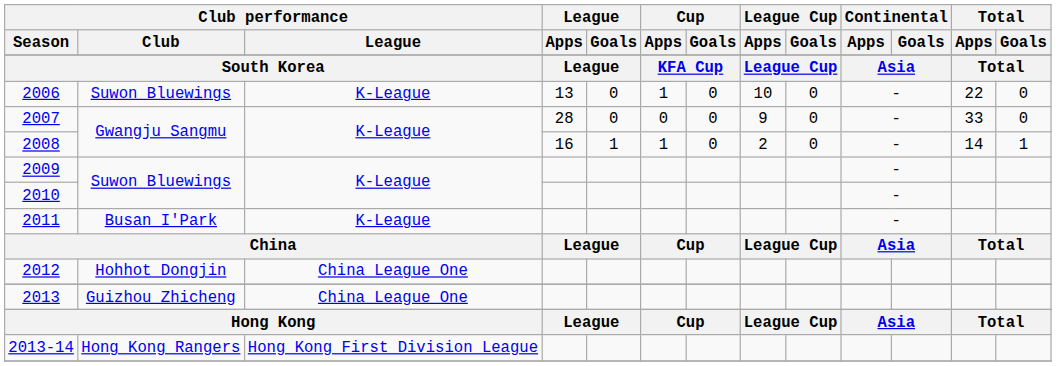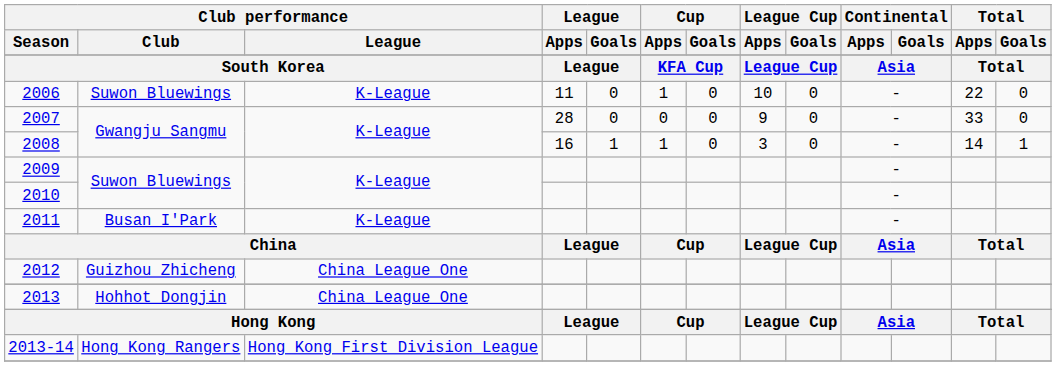 <table class="wikitable" style="text-align:center">
 <tr>
 <th colspan=3>Club performance</th>
 <th colspan=2>League</th>
 <th colspan=2>Cup</th>
 <th colspan=2>League Cup</th>
 <th colspan=2>Continental</th>
 <th colspan=2>Total</th>
 </tr>
 <tr>
 <th>Season</th>
 <th>Club</th>
 <th>League</th>
 <th>Apps</th>
 <th>Goals</th>
 <th>Apps</th>
 <th>Goals</th>
 <th>Apps</th>
 <th>Goals</th>
 <th>Apps</th>
 <th>Goals</th>
 <th>Apps</th>
 <th>Goals</th>
 </tr>
 <tr>
 </tr>
 <tr>
 <th colspan=3>South Korea</th>
 <th colspan=2>League</th>
 <th colspan=2><a href='#'>KFA Cup</a></th>
 <th colspan=2><a href='#'>League Cup</a></th>
 <th colspan=2><a href='#'>Asia</a></th>
 <th colspan=2>Total</th>
 </tr>
 <tr>
 <td><a href='#'>2006</a></td>
 <td rowspan="1"><a href='#'>Suwon Bluewings</a></td>
 <td rowspan="1"><a href='#'>K-League</a></td>
-<td>13</td>
+<td>11</td>
 <td>0</td>
 <td>1</td>
 <td>0</td>
 <td>10</td>
 <td>0</td>
 <td colspan="2">-</td>
 <td>22</td>
 <td>0</td>
 </tr>
 <tr>
 <td><a href='#'>2007</a></td>
 <td rowspan="2"><a href='#'>Gwangju Sangmu</a></td>
 <td rowspan="2"><a href='#'>K-League</a></td>
 <td>28</td>
 <td>0</td>
 <td>0</td>
 <td>0</td>
 <td>9</td>
 <td>0</td>
 <td colspan="2">-</td>
 <td>33</td>
 <td>0</td>
 </tr>
 <tr>
 <td><a href='#'>2008</a></td>
 <td>16</td>
 <td>1</td>
 <td>1</td>
 <td>0</td>
-<td>2</td>
+<td>3</td>
 <td>0</td>
 <td colspan="2">-</td>
 <td>14</td>
 <td>1</td>
 </tr>
 <tr>
 <td><a href='#'>2009</a></td>
 <td rowspan="2"><a href='#'>Suwon Bluewings</a></td>
 <td rowspan="2"><a href='#'>K-League</a></td>
 <td></td>
 <td></td>
 <td></td>
 <td></td>
 <td></td>
 <td></td>
 <td colspan="2">-</td>
 <td></td>
 <td></td>
 </tr>
 <tr>
 <td><a href='#'>2010</a></td>
 <td></td>
 <td></td>
 <td></td>
 <td></td>
 <td></td>
 <td></td>
 <td colspan="2">-</td>
 <td></td>
 <td></td>
 </tr>
 <tr>
 <td><a href='#'>2011</a></td>
 <td rowspan="1"><a href='#'>Busan I'Park</a></td>
 <td rowspan="1"><a href='#'>K-League</a></td>
 <td></td>
 <td></td>
 <td></td>
 <td></td>
 <td></td>
 <td></td>
 <td colspan="2">-</td>
 <td></td>
 <td></td>
 </tr>
 <tr>
 <th colspan=3>China</th>
 <th colspan=2>League</th>
 <th colspan=2>Cup</th>
 <th colspan=2>League Cup</th>
 <th colspan=2><a href='#'>Asia</a></th>
 <th colspan=2>Total</th>
 </tr>
 <tr>
 <td><a href='#'>2012</a></td>
-<td><a href='#'>Hohhot Dongjin</a></td>
+<td><a href='#'>Guizhou Zhicheng</a></td>
 <td><a href='#'>China League One</a></td>
 <td></td>
 <td></td>
 <td></td>
 <td></td>
 <td></td>
 <td></td>
 <td></td>
 <td></td>
 <td></td>
 <td></td>
 </tr>
 <tr>
 </tr>
 <tr>
 <td><a href='#'>2013</a></td>
-<td><a href='#'>Guizhou Zhicheng</a></td>
+<td><a href='#'>Hohhot Dongjin</a></td>
 <td><a href='#'>China League One</a></td>
 <td></td>
 <td></td>
 <td></td>
 <td></td>
 <td></td>
 <td></td>
 <td></td>
 <td></td>
 <td></td>
 <td></td>
 </tr>
 <tr>
 </tr>
 <tr>
 <th colspan=3>Hong Kong</th>
 <th colspan=2>League</th>
 <th colspan=2>Cup</th>
 <th colspan=2>League Cup</th>
 <th colspan=2><a href='#'>Asia</a></th>
 <th colspan=2>Total</th>
 </tr>
 <tr>
 <td><a href='#'>2013-14</a></td>
 <td><a href='#'>Hong Kong Rangers</a></td>
 <td><a href='#'>Hong Kong First Division League</a></td>
 <td></td>
 <td></td>
 <td></td>
 <td></td>
 <td></td>
 <td></td>
 <td></td>
 <td></td>
 <td></td>
 <td></td>
 </tr>
 <tr>
 </tr>
 </table>
